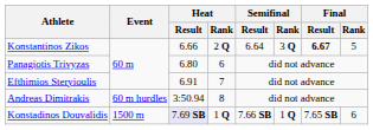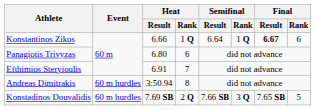 <table class="wikitable" style="font-size:90%">
 <tr>
 <th rowspan=2>Athlete</th>
 <th rowspan=2>Event</th>
 <th colspan=2>Heat</th>
 <th colspan=2>Semifinal</th>
 <th colspan=2>Final</th>
 </tr>
 <tr style="font-size:95%">
 <th>Result</th>
 <th>Rank</th>
 <th>Result</th>
 <th>Rank</th>
 <th>Result</th>
 <th>Rank</th>
 </tr>
 <tr align="center">
 <td align=left><a href='#'>Konstantinos Zikos</a></td>
 <td rowspan=3 align=left><a href='#'>60 m</a></td>
 <td>6.66</td>
-<td>2 <strong>Q</strong></td>
+<td>1 <strong>Q</strong></td>
 <td>6.64</td>
-<td>3 <strong>Q</strong></td>
+<td>1 <strong>Q</strong></td>
 <td><strong>6.67</strong></td>
-<td>5</td>
+<td>6</td>
 </tr>
 <tr align="center">
 <td align=left><a href='#'>Panagiotis Trivyzas</a></td>
 <td>6.80</td>
 <td>6</td>
 <td colspan=4>did not advance</td>
 </tr>
 <tr align="center">
 <td align=left><a href='#'>Efthimios Steryioulis</a></td>
 <td>6.91</td>
 <td>7</td>
 <td colspan=4>did not advance</td>
 </tr>
 <tr align=center>
 <td align=left><a href='#'>Andreas Dimitrakis</a></td>
 <td align=left><a href='#'>60 m hurdles</a></td>
 <td>3:50.94</td>
 <td>8</td>
 <td colspan=4>did not advance</td>
 </tr>
 <tr align=center>
 <td align=left><a href='#'>Konstadinos Douvalidis</a></td>
-<td align=left><a href='#'>1500 m</a></td>
-<td style="background: lavender;">7.69 <strong>SB</strong></td>
-<td>1 <strong>Q</strong></td>
+<td align=left><a href='#'>60 m hurdles</a></td>
+<td>7.69 <strong>SB</strong></td>
+<td>2 <strong>Q</strong></td>
 <td>7.66 <strong>SB</strong></td>
-<td>1 <strong>Q</strong></td>
+<td>3 <strong>Q</strong></td>
 <td>7.65 <strong>SB</strong></td>
-<td>6</td>
+<td>5</td>
 </tr>
 </table>
